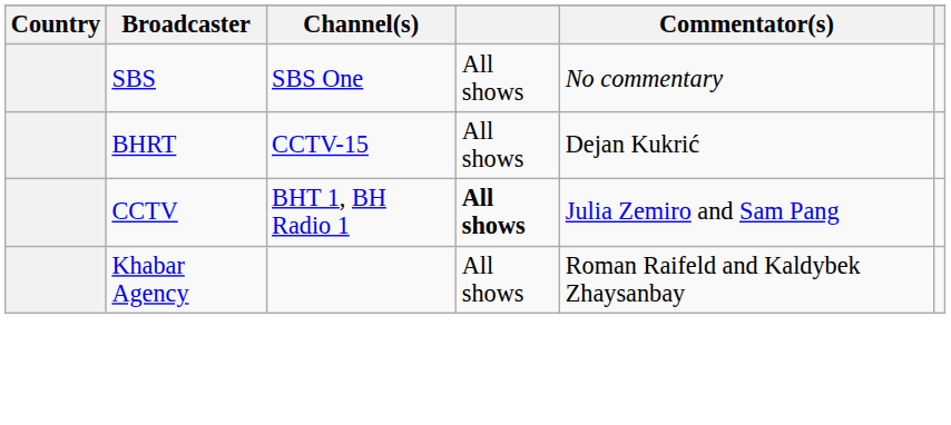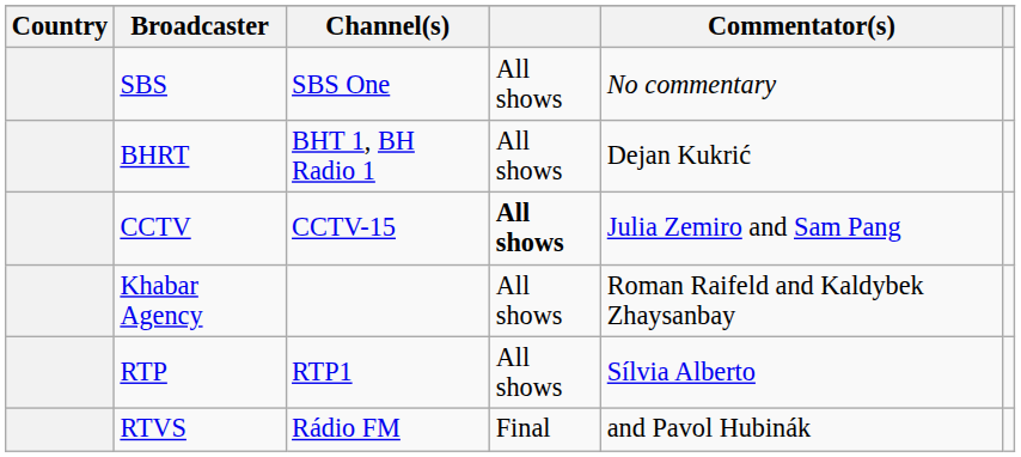 <table class="wikitable plainrowheaders">
 <tr>
 </tr>
 <tr>
 <th scope="col">Country</th>
 <th scope="col">Broadcaster</th>
 <th scope="col">Channel(s)</th>
 <th scope="col"></th>
 <th scope="col">Commentator(s)</th>
 <th scope="col"></th>
 </tr>
 <tr>
 <th scope="row"></th>
 <td><a href='#'>SBS</a></td>
 <td><a href='#'>SBS One</a></td>
 <td>All shows</td>
 <td><em>No commentary</em></td>
 <td></td>
 </tr>
 <tr>
 <th scope="row"></th>
 <td><a href='#'>BHRT</a></td>
-<td><a href='#'>CCTV-15</a></td>
+<td><a href='#'>BHT 1</a>, <a href='#'>BH Radio 1</a></td>
 <td>All shows</td>
 <td>Dejan Kukrić</td>
 <td></td>
 </tr>
 <tr>
 <th scope="row"></th>
 <td><a href='#'>CCTV</a></td>
-<td><a href='#'>BHT 1</a>, <a href='#'>BH Radio 1</a></td>
+<td><a href='#'>CCTV-15</a></td>
 <td><strong>All shows</strong></td>
 <td><a href='#'>Julia Zemiro</a> and <a href='#'>Sam Pang</a></td>
 <td></td>
 </tr>
 <tr>
 <th scope="row"></th>
 <td><a href='#'>Khabar Agency</a></td>
 <td></td>
 <td>All shows</td>
 <td>Roman Raifeld and Kaldybek Zhaysanbay</td>
 <td></td>
 </tr>
+<tr>
+<th scope="row"></th>
+<td><a href='#'>RTP</a></td>
+<td><a href='#'>RTP1</a></td>
+<td>All shows</td>
+<td><a href='#'>Sílvia Alberto</a></td>
+<td></td>
+</tr>
+<tr>
+<th scope="row"></th>
+<td><a href='#'>RTVS</a></td>
+<td><a href='#'>Rádio FM</a></td>
+<td>Final</td>
+<td> and Pavol Hubinák</td>
+<td></td>
+</tr>
 </table>
